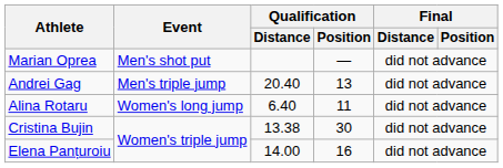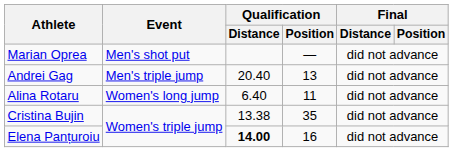 <table class=wikitable style="font-size:90%">
 <tr>
 <th rowspan="2">Athlete</th>
 <th rowspan="2">Event</th>
 <th colspan="2">Qualification</th>
 <th colspan="2">Final</th>
 </tr>
 <tr style="font-size:95%">
 <th>Distance</th>
 <th>Position</th>
 <th>Distance</th>
 <th>Position</th>
 </tr>
 <tr align=center>
 <td align=left><a href='#'>Marian Oprea</a></td>
 <td align=left><a href='#'>Men's shot put</a></td>
 <td></td>
 <td>—</td>
 <td colspan=2>did not advance</td>
 </tr>
 <tr align=center>
 <td align=left><a href='#'>Andrei Gag</a></td>
 <td align=left><a href='#'>Men's triple jump</a></td>
 <td>20.40</td>
 <td>13</td>
 <td colspan=2>did not advance</td>
 </tr>
 <tr align=center>
 <td align=left><a href='#'>Alina Rotaru</a></td>
 <td align=left><a href='#'>Women's long jump</a></td>
 <td>6.40</td>
 <td>11</td>
 <td colspan=2>did not advance</td>
 </tr>
 <tr align=center>
 <td align=left><a href='#'>Cristina Bujin</a></td>
 <td align=left rowspan=2><a href='#'>Women's triple jump</a></td>
 <td>13.38</td>
-<td>30</td>
+<td>35</td>
 <td colspan=2>did not advance</td>
 </tr>
 <tr align=center>
 <td align=left><a href='#'>Elena Panțuroiu</a></td>
-<td>14.00</td>
+<td><strong>14.00</strong></td>
 <td>16</td>
 <td colspan=2>did not advance</td>
 </tr>
 </table>
